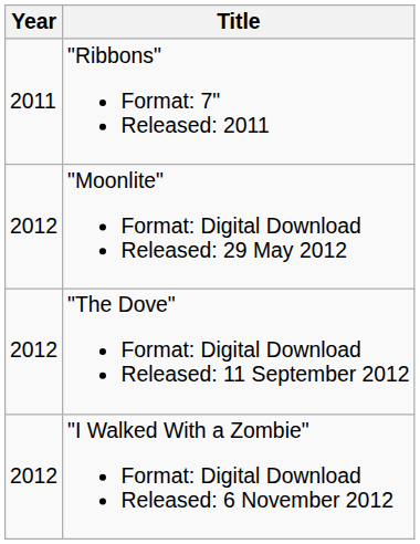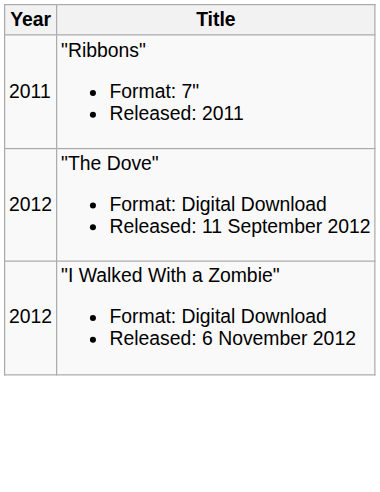 <table class="wikitable">
 <tr>
 <th>Year</th>
 <th>Title</th>
 </tr>
 <tr>
 <td>2011</td>
 <td>"Ribbons"<br><ul><li>Format: 7"</li><li>Released: 2011</li></ul></td>
 </tr>
 <tr>
 <td>2012</td>
-<td>"Moonlite"<br><ul><li>Format: Digital Download</li><li>Released: 29 May 2012</li></ul></td>
-</tr>
-<tr>
-<td>2012</td>
 <td>"The Dove"<br><ul><li>Format: Digital Download</li><li>Released: 11 September 2012</li></ul></td>
 </tr>
 <tr>
 <td>2012</td>
 <td>"I Walked With a Zombie"<br><ul><li>Format: Digital Download</li><li>Released: 6 November 2012</li></ul></td>
 </tr>
 </table>
